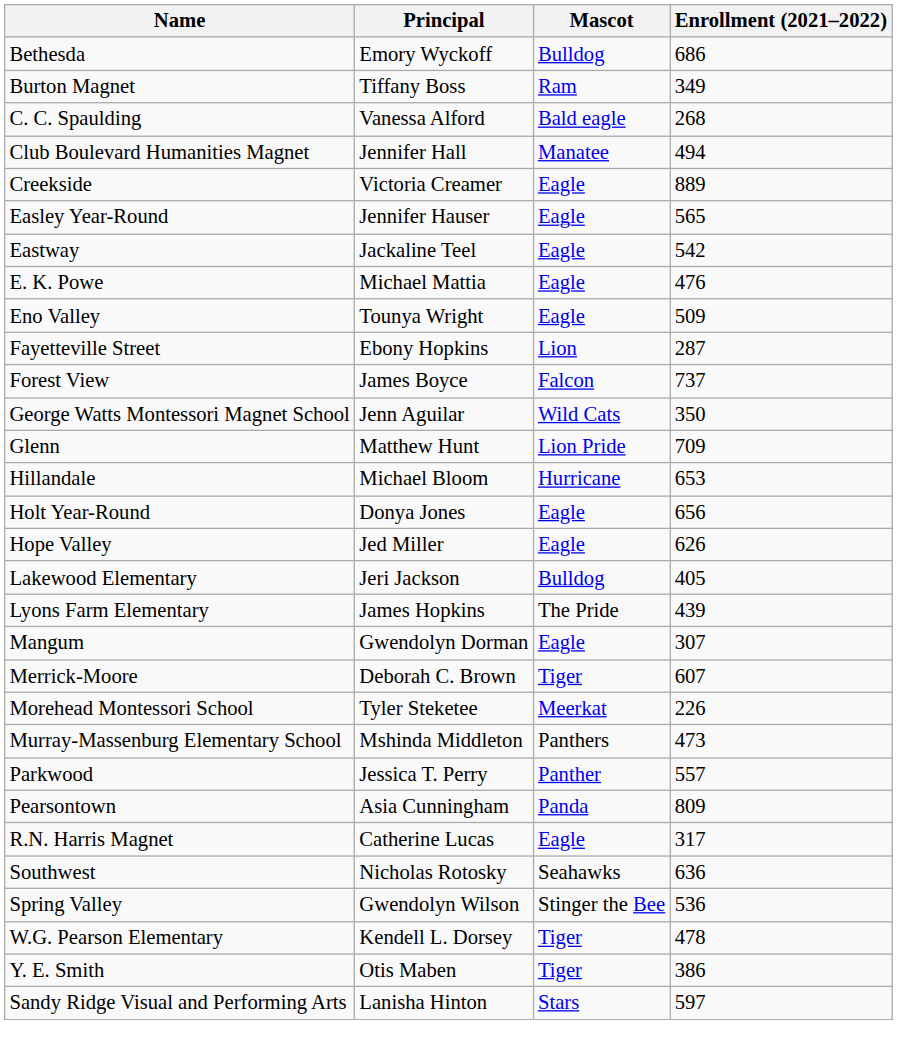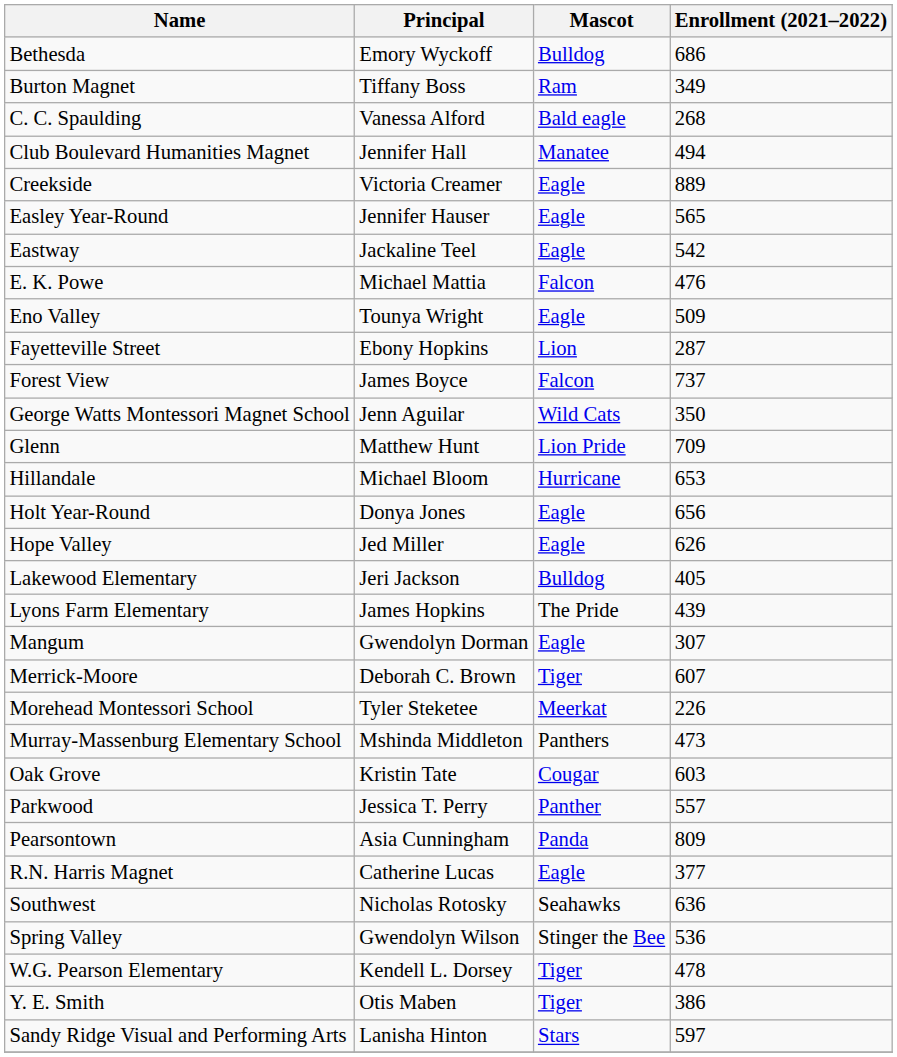 <table class="wikitable sortable">
 <tr>
 <th>Name</th>
 <th>Principal</th>
 <th>Mascot</th>
 <th>Enrollment (2021–2022)</th>
 </tr>
 <tr>
 <td>Bethesda</td>
 <td>Emory Wyckoff</td>
 <td><a href='#'>Bulldog</a></td>
 <td>686</td>
 </tr>
 <tr>
 <td>Burton Magnet</td>
 <td>Tiffany Boss</td>
 <td><a href='#'>Ram</a></td>
 <td>349</td>
 </tr>
 <tr>
 <td>C. C. Spaulding</td>
 <td>Vanessa Alford</td>
 <td><a href='#'>Bald eagle</a></td>
 <td>268</td>
 </tr>
 <tr>
 <td>Club Boulevard Humanities Magnet</td>
 <td>Jennifer Hall</td>
 <td><a href='#'>Manatee</a></td>
 <td>494</td>
 </tr>
 <tr>
 <td>Creekside</td>
 <td>Victoria Creamer</td>
 <td><a href='#'>Eagle</a></td>
 <td>889</td>
 </tr>
 <tr>
 <td>Easley Year-Round</td>
 <td>Jennifer Hauser</td>
 <td><a href='#'>Eagle</a></td>
 <td>565</td>
 </tr>
 <tr>
 <td>Eastway</td>
 <td>Jackaline Teel</td>
 <td><a href='#'>Eagle</a></td>
 <td>542</td>
 </tr>
 <tr>
 <td>E. K. Powe</td>
 <td>Michael Mattia</td>
-<td><a href='#'>Eagle</a></td>
+<td><a href='#'>Falcon</a></td>
 <td>476</td>
 </tr>
 <tr>
 <td>Eno Valley</td>
 <td>Tounya Wright</td>
 <td><a href='#'>Eagle</a></td>
 <td>509</td>
 </tr>
 <tr>
 <td>Fayetteville Street</td>
 <td>Ebony Hopkins</td>
 <td><a href='#'>Lion</a></td>
 <td>287</td>
 </tr>
 <tr>
 <td>Forest View</td>
 <td>James Boyce</td>
 <td><a href='#'>Falcon</a></td>
 <td>737</td>
 </tr>
 <tr>
 <td>George Watts Montessori Magnet School</td>
 <td>Jenn Aguilar</td>
 <td><a href='#'>Wild Cats</a></td>
 <td>350</td>
 </tr>
 <tr>
 <td>Glenn</td>
 <td>Matthew Hunt</td>
 <td><a href='#'>Lion Pride</a></td>
 <td>709</td>
 </tr>
 <tr>
 <td>Hillandale</td>
 <td>Michael Bloom</td>
 <td><a href='#'>Hurricane</a></td>
 <td>653</td>
 </tr>
 <tr>
 <td>Holt Year-Round</td>
 <td>Donya Jones</td>
 <td><a href='#'>Eagle</a></td>
 <td>656</td>
 </tr>
 <tr>
 <td>Hope Valley</td>
 <td>Jed Miller</td>
 <td><a href='#'>Eagle</a></td>
 <td>626</td>
 </tr>
 <tr>
 <td>Lakewood Elementary</td>
 <td>Jeri Jackson</td>
 <td><a href='#'>Bulldog</a></td>
 <td>405</td>
 </tr>
 <tr>
 <td>Lyons Farm Elementary</td>
 <td>James Hopkins</td>
 <td>The Pride</td>
 <td>439</td>
 </tr>
 <tr>
 <td>Mangum</td>
 <td>Gwendolyn Dorman</td>
 <td><a href='#'>Eagle</a></td>
 <td>307</td>
 </tr>
 <tr>
 <td>Merrick-Moore</td>
 <td>Deborah C. Brown</td>
 <td><a href='#'>Tiger</a></td>
 <td>607</td>
 </tr>
 <tr>
 <td>Morehead Montessori School</td>
 <td>Tyler Steketee</td>
 <td><a href='#'>Meerkat</a></td>
 <td>226</td>
 </tr>
 <tr>
 <td>Murray-Massenburg Elementary School</td>
 <td>Mshinda Middleton</td>
 <td>Panthers</td>
 <td>473</td>
 </tr>
 <tr>
+<td>Oak Grove</td>
+<td>Kristin Tate</td>
+<td><a href='#'>Cougar</a></td>
+<td>603</td>
+</tr>
+<tr>
 <td>Parkwood</td>
 <td>Jessica T. Perry</td>
 <td><a href='#'>Panther</a></td>
 <td>557</td>
 </tr>
 <tr>
 <td>Pearsontown</td>
 <td>Asia Cunningham</td>
 <td><a href='#'>Panda</a></td>
 <td>809</td>
 </tr>
 <tr>
 <td>R.N. Harris Magnet</td>
 <td>Catherine Lucas</td>
 <td><a href='#'>Eagle</a></td>
-<td>317</td>
+<td>377</td>
 </tr>
 <tr>
 <td>Southwest</td>
 <td>Nicholas Rotosky</td>
 <td>Seahawks</td>
 <td>636</td>
 </tr>
 <tr>
 <td>Spring Valley</td>
 <td>Gwendolyn Wilson</td>
 <td>Stinger the <a href='#'>Bee</a></td>
 <td>536</td>
 </tr>
 <tr>
 <td>W.G. Pearson Elementary</td>
 <td>Kendell L. Dorsey</td>
 <td><a href='#'>Tiger</a></td>
 <td>478</td>
 </tr>
 <tr>
 <td>Y. E. Smith</td>
 <td>Otis Maben</td>
 <td><a href='#'>Tiger</a></td>
 <td>386</td>
 </tr>
 <tr>
 <td>Sandy Ridge Visual and Performing Arts</td>
 <td>Lanisha Hinton</td>
 <td><a href='#'>Stars</a></td>
 <td>597</td>
 </tr>
 <tr>
 </tr>
 </table>
